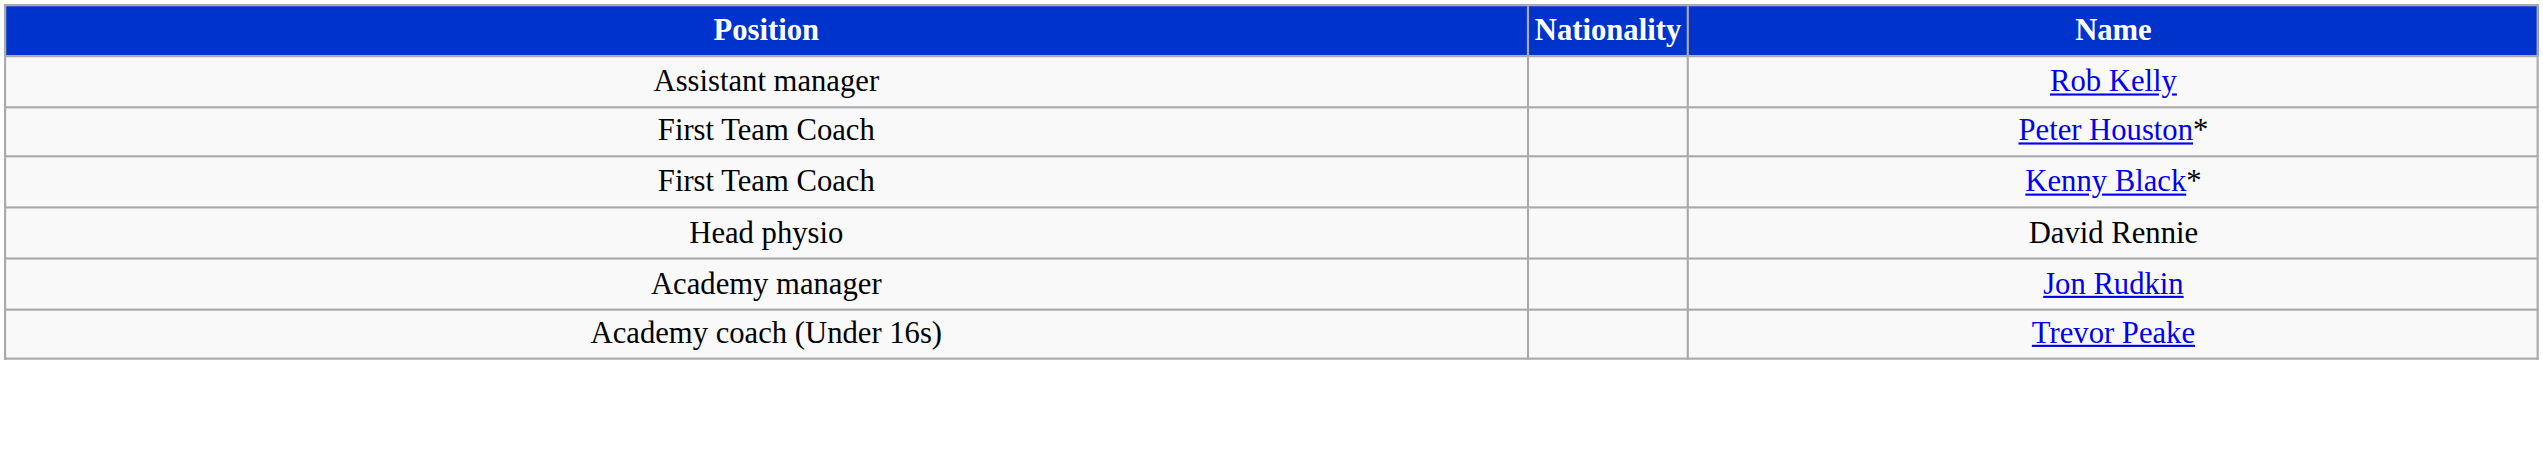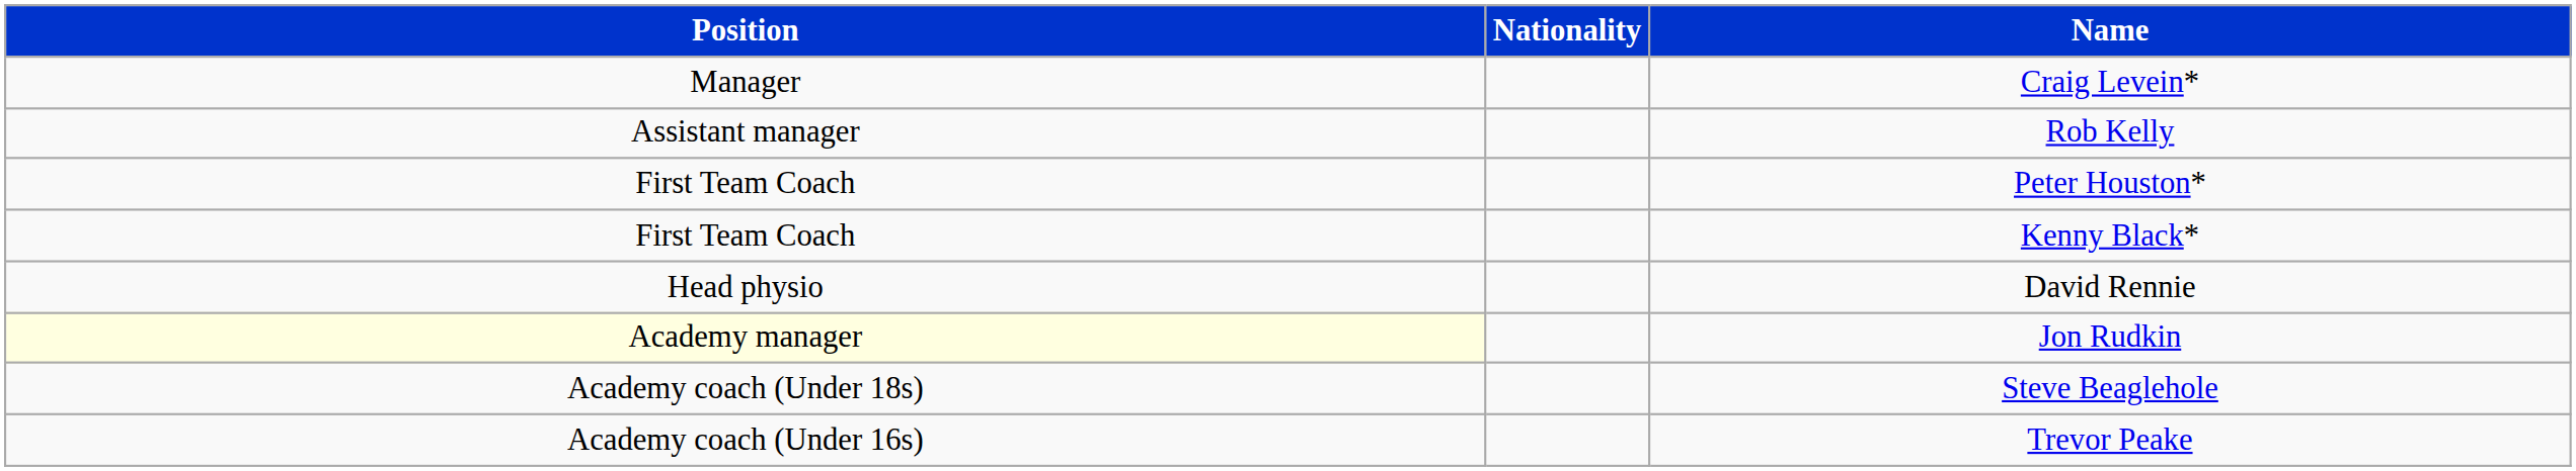 <table class="wikitable"  style="text-align:center; font-size:90%; width:60%;">
 <tr>
 <th style="background:#03c; color:white; width=550px;">Position</th>
 <th style="background:#03c; color:white; width:55px;">Nationality</th>
 <th style="background:#03c; color:white; width=300px;">Name</th>
+</tr>
+<tr>
+<td>Manager</td>
+<td></td>
+<td><a href='#'>Craig Levein</a>*</td>
 </tr>
 <tr>
 <td>Assistant manager</td>
 <td></td>
 <td><a href='#'>Rob Kelly</a></td>
 </tr>
 <tr>
 <td>First Team Coach</td>
 <td></td>
 <td><a href='#'>Peter Houston</a>*</td>
 </tr>
 <tr>
 <td>First Team Coach</td>
 <td></td>
 <td><a href='#'>Kenny Black</a>*</td>
 </tr>
 <tr>
 <td>Head physio</td>
 <td></td>
 <td>David Rennie</td>
 </tr>
 <tr>
-<td>Academy manager</td>
+<td style="background: lightyellow;">Academy manager</td>
 <td></td>
 <td><a href='#'>Jon Rudkin</a></td>
+</tr>
+<tr>
+<td>Academy coach (Under 18s)</td>
+<td></td>
+<td><a href='#'>Steve Beaglehole</a></td>
 </tr>
 <tr>
 <td>Academy coach (Under 16s)</td>
 <td></td>
 <td><a href='#'>Trevor Peake</a></td>
 </tr>
 </table>
